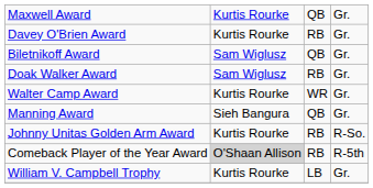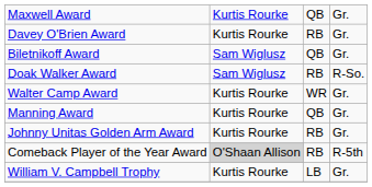 <table class="wikitable">
 <tr>
 <td><a href='#'>Maxwell Award</a></td>
 <td><a href='#'>Kurtis Rourke</a></td>
 <td>QB</td>
 <td>Gr.</td>
 </tr>
 <tr>
 <td><a href='#'>Davey O'Brien Award</a></td>
 <td>Kurtis Rourke</td>
 <td>RB</td>
 <td>Gr.</td>
 </tr>
 <tr>
 <td><a href='#'>Biletnikoff Award</a></td>
 <td><a href='#'>Sam Wiglusz</a></td>
 <td>QB</td>
 <td>Gr.</td>
 </tr>
 <tr>
 <td><a href='#'>Doak Walker Award</a></td>
 <td><a href='#'>Sam Wiglusz</a></td>
 <td>RB</td>
-<td>Gr.</td>
+<td>R-So.</td>
 </tr>
 <tr>
 <td><a href='#'>Walter Camp Award</a></td>
 <td>Kurtis Rourke</td>
 <td>WR</td>
 <td>Gr.</td>
 </tr>
 <tr>
 <td><a href='#'>Manning Award</a></td>
-<td>Sieh Bangura</td>
+<td>Kurtis Rourke</td>
 <td>QB</td>
 <td>Gr.</td>
 </tr>
 <tr>
 <td><a href='#'>Johnny Unitas Golden Arm Award</a></td>
 <td>Kurtis Rourke</td>
 <td>RB</td>
-<td>R-So.</td>
+<td>Gr.</td>
 </tr>
 <tr>
 <td>Comeback Player of the Year Award</td>
 <td style="background: lightgrey;">O'Shaan Allison</td>
 <td>RB</td>
 <td>R-5th</td>
 </tr>
 <tr>
 <td><a href='#'>William V. Campbell Trophy</a></td>
 <td>Kurtis Rourke</td>
 <td>LB</td>
 <td>Gr.</td>
 </tr>
 <tr>
 </tr>
 </table>
